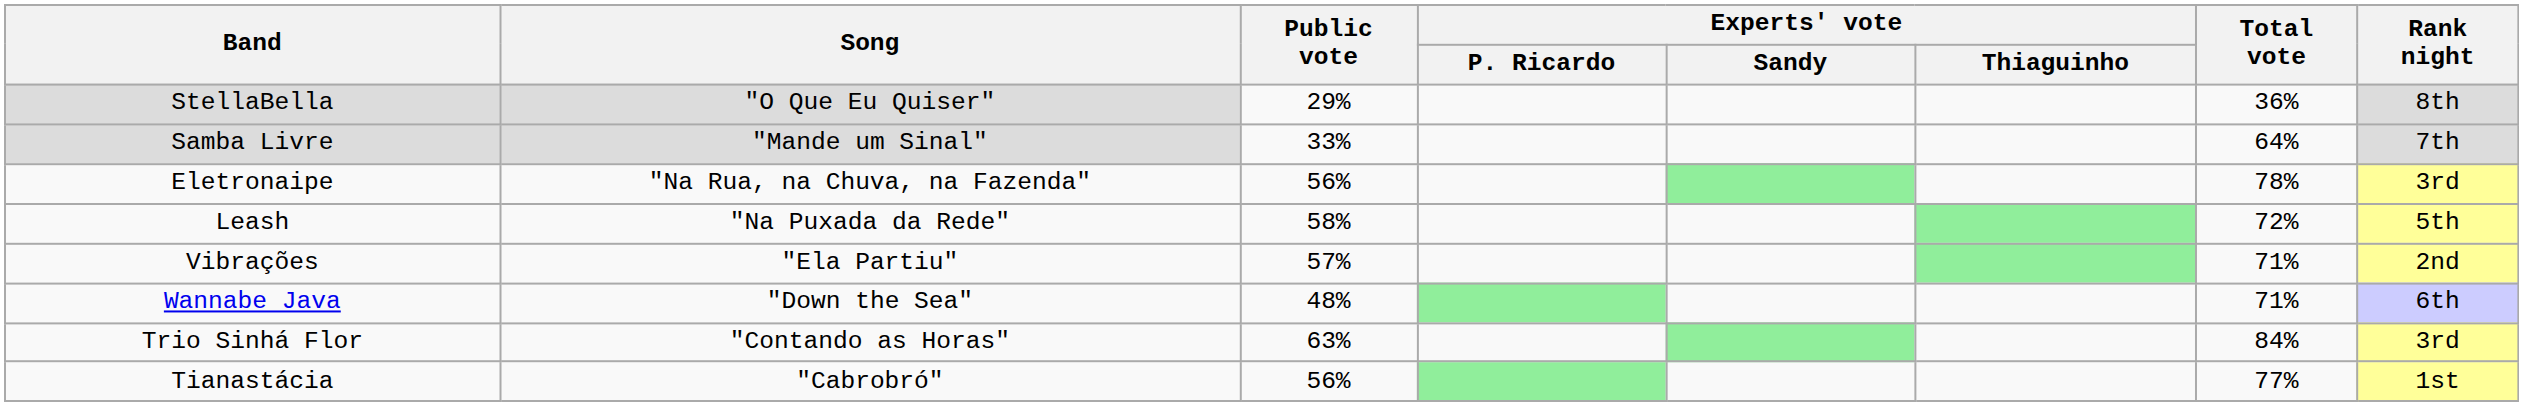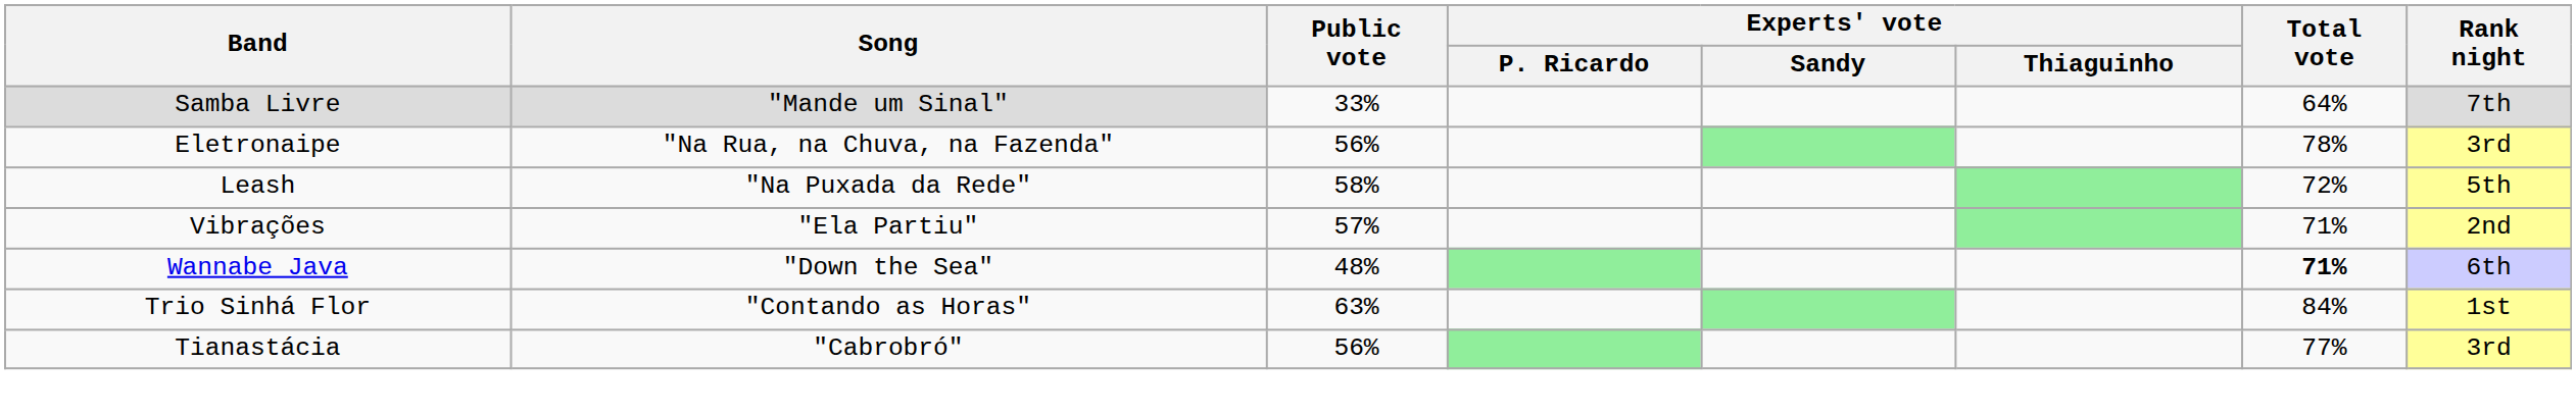 <table class="wikitable" style="font-size:95%; text-align:center" width="100%">
 <tr>
 <th width="135" rowspan=2>Band</th>
 <th width="205" rowspan=2>Song</th>
 <th width="040" rowspan=2>Public<br>vote</th>
 <th colspan=3>Experts' vote</th>
 <th width="040" rowspan=2>Total<br>vote</th>
 <th width="040" rowspan=2>Rank<br>night</th>
 </tr>
 <tr>
 <th width="065">P. Ricardo</th>
 <th width="065">Sandy</th>
 <th width="065">Thiaguinho</th>
-</tr>
-<tr>
-<td bgcolor="DCDCDC">StellaBella</td>
-<td bgcolor="DCDCDC">"O Que Eu Quiser"</td>
-<td>29%</td>
-<td></td>
-<td></td>
-<td></td>
-<td>36%</td>
-<td bgcolor="DCDCDC">8th</td>
 </tr>
 <tr>
 <td bgcolor="DCDCDC">Samba Livre</td>
 <td bgcolor="DCDCDC">"Mande um Sinal"</td>
 <td>33%</td>
 <td></td>
 <td></td>
 <td></td>
 <td>64%</td>
 <td bgcolor="DCDCDC">7th</td>
 </tr>
 <tr>
 <td>Eletronaipe</td>
 <td>"Na Rua, na Chuva, na Fazenda"</td>
 <td>56%</td>
 <td></td>
 <td bgcolor="90EE9B"></td>
 <td></td>
 <td>78%</td>
 <td bgcolor="#FFFF99">3rd</td>
 </tr>
 <tr>
 <td>Leash</td>
 <td>"Na Puxada da Rede"</td>
 <td>58%</td>
 <td></td>
 <td></td>
 <td bgcolor="90EE9B"></td>
 <td>72%</td>
 <td bgcolor="#FFFF99">5th</td>
 </tr>
 <tr>
 <td>Vibrações</td>
 <td>"Ela Partiu"</td>
 <td>57%</td>
 <td></td>
 <td></td>
 <td bgcolor="90EE9B"></td>
 <td>71%</td>
 <td bgcolor="#FFFF99">2nd</td>
 </tr>
 <tr>
 <td><a href='#'>Wannabe Java</a></td>
 <td>"Down the Sea"</td>
 <td>48%</td>
 <td bgcolor="90EE9B"></td>
 <td></td>
 <td></td>
-<td>71%</td>
+<td><strong>71%</strong></td>
 <td bgcolor="#CCCCFF">6th</td>
 </tr>
 <tr>
 <td>Trio Sinhá Flor</td>
 <td>"Contando as Horas"</td>
 <td>63%</td>
 <td></td>
 <td bgcolor="90EE9B"></td>
 <td></td>
 <td>84%</td>
-<td bgcolor="#FFFF99">3rd</td>
+<td bgcolor="#FFFF99">1st</td>
 </tr>
 <tr>
 <td>Tianastácia</td>
 <td>"Cabrobró"</td>
 <td>56%</td>
 <td bgcolor="90EE9B"></td>
 <td></td>
 <td></td>
 <td>77%</td>
-<td bgcolor="#FFFF99">1st</td>
+<td bgcolor="#FFFF99">3rd</td>
 </tr>
 </table>
